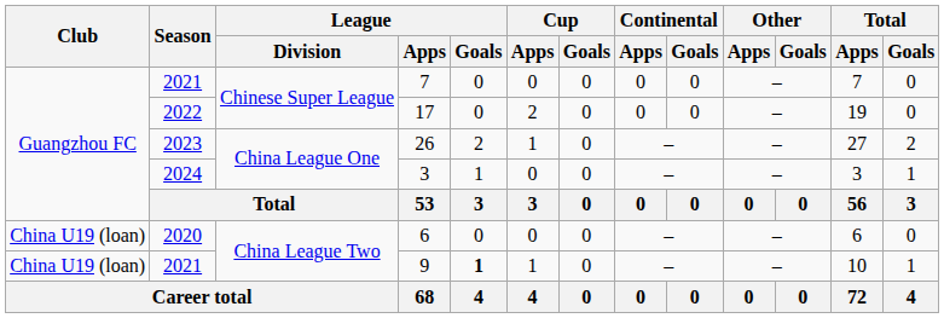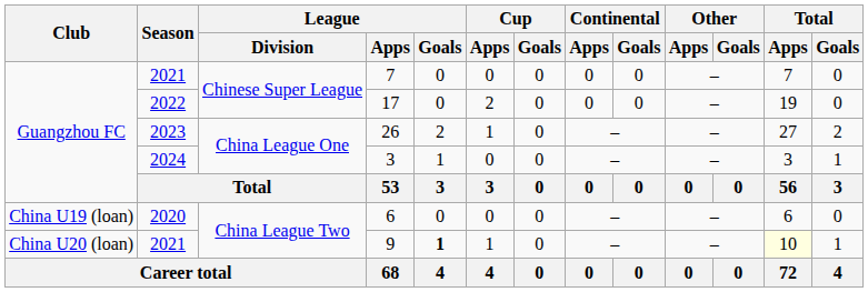 <table class="wikitable" style="text-align: center">
 <tr>
 <th rowspan="2">Club</th>
 <th rowspan="2">Season</th>
 <th colspan="3">League</th>
 <th colspan="2">Cup</th>
 <th colspan="2">Continental</th>
 <th colspan="2">Other</th>
 <th colspan="2">Total</th>
 </tr>
 <tr>
 <th>Division</th>
 <th>Apps</th>
 <th>Goals</th>
 <th>Apps</th>
 <th>Goals</th>
 <th>Apps</th>
 <th>Goals</th>
 <th>Apps</th>
 <th>Goals</th>
 <th>Apps</th>
 <th>Goals</th>
 </tr>
 <tr>
 <td rowspan="5"><a href='#'>Guangzhou FC</a></td>
 <td><a href='#'>2021</a></td>
 <td rowspan="2"><a href='#'>Chinese Super League</a></td>
 <td>7</td>
 <td>0</td>
 <td>0</td>
 <td>0</td>
 <td>0</td>
 <td>0</td>
 <td colspan="2">–</td>
 <td>7</td>
 <td>0</td>
 </tr>
 <tr>
 <td><a href='#'>2022</a></td>
 <td>17</td>
 <td>0</td>
 <td>2</td>
 <td>0</td>
 <td>0</td>
 <td>0</td>
 <td colspan="2">–</td>
 <td>19</td>
 <td>0</td>
 </tr>
 <tr>
 <td><a href='#'>2023</a></td>
 <td rowspan=2><a href='#'>China League One</a></td>
 <td>26</td>
 <td>2</td>
 <td>1</td>
 <td>0</td>
 <td colspan="2">–</td>
 <td colspan="2">–</td>
 <td>27</td>
 <td>2</td>
 </tr>
 <tr>
 <td><a href='#'>2024</a></td>
 <td>3</td>
 <td>1</td>
 <td>0</td>
 <td>0</td>
 <td colspan="2">–</td>
 <td colspan="2">–</td>
 <td>3</td>
 <td>1</td>
 </tr>
 <tr>
 <th colspan=2>Total</th>
 <th>53</th>
 <th>3</th>
 <th>3</th>
 <th>0</th>
 <th>0</th>
 <th>0</th>
 <th>0</th>
 <th>0</th>
 <th>56</th>
 <th>3</th>
 </tr>
 <tr>
 <td><a href='#'>China U19</a> (loan)</td>
 <td><a href='#'>2020</a></td>
 <td rowspan="2"><a href='#'>China League Two</a></td>
 <td>6</td>
 <td>0</td>
 <td>0</td>
 <td>0</td>
 <td colspan="2">–</td>
 <td colspan="2">–</td>
 <td>6</td>
 <td>0</td>
 </tr>
 <tr>
-<td><a href='#'>China U19</a> (loan)</td>
+<td><a href='#'>China U20</a> (loan)</td>
 <td><a href='#'>2021</a></td>
 <td>9</td>
 <td><strong>1</strong></td>
 <td>1</td>
 <td>0</td>
 <td colspan="2">–</td>
 <td colspan="2">–</td>
-<td>10</td>
+<td style="background: lightyellow;">10</td>
 <td>1</td>
 </tr>
 <tr>
 <th colspan=3>Career total</th>
 <th>68</th>
 <th>4</th>
 <th>4</th>
 <th>0</th>
 <th>0</th>
 <th>0</th>
 <th>0</th>
 <th>0</th>
 <th>72</th>
 <th>4</th>
 </tr>
 </table>
